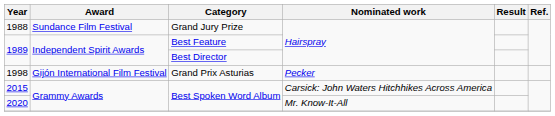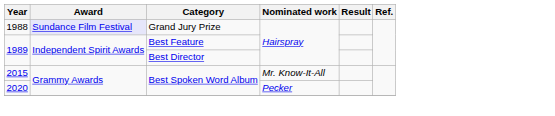 <table class="wikitable">
 <tr>
 <th>Year</th>
 <th>Award</th>
 <th>Category</th>
 <th>Nominated work</th>
 <th>Result</th>
 <th>Ref.</th>
 </tr>
 <tr>
 <td>1988</td>
-<td><a href='#'>Sundance Film Festival</a></td>
+<td style="background: lavender;"><a href='#'>Sundance Film Festival</a></td>
 <td>Grand Jury Prize</td>
 <td rowspan="3"><em><a href='#'>Hairspray</a></em></td>
 <td></td>
 <td rowspan="3"></td>
 </tr>
 <tr>
 <td rowspan="2"><a href='#'>1989</a></td>
 <td rowspan="2"><a href='#'>Independent Spirit Awards</a></td>
 <td><a href='#'>Best Feature</a></td>
 <td></td>
 </tr>
 <tr>
 <td><a href='#'>Best Director</a></td>
 <td></td>
 </tr>
 <tr>
-<td>1998</td>
-<td><a href='#'>Gijón International Film Festival</a></td>
-<td>Grand Prix Asturias</td>
-<td><a href='#'><em>Pecker</em></a></td>
-<td></td>
-<td></td>
-</tr>
-<tr>
 <td><a href='#'>2015</a></td>
 <td rowspan="2"><a href='#'>Grammy Awards</a></td>
 <td rowspan="2"><a href='#'>Best Spoken Word Album</a></td>
-<td><em>Carsick: John Waters Hitchhikes Across America</em></td>
+<td><em>Mr. Know-It-All</em></td>
 <td></td>
 <td rowspan="2"></td>
 </tr>
 <tr>
 <td><a href='#'>2020</a></td>
-<td><em>Mr. Know-It-All</em></td>
+<td><a href='#'><em>Pecker</em></a></td>
 <td></td>
 </tr>
 <tr>
 </tr>
 </table>
